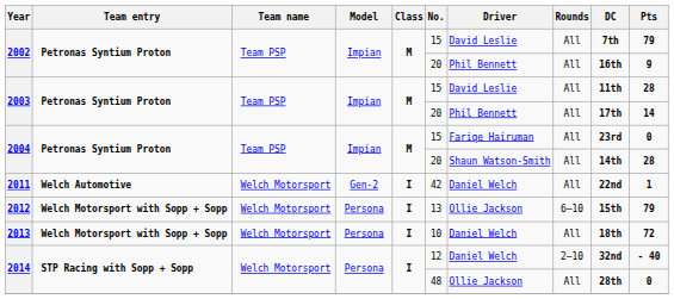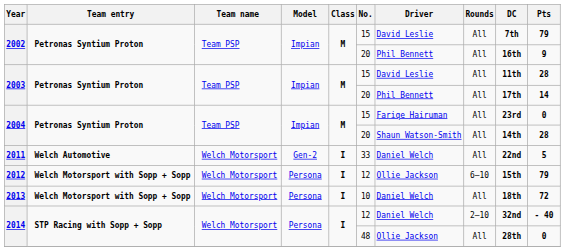 <table class="wikitable sortable" border="1" style="font-size: 85%; line-height: 23px">
 <tr>
 <th>Year</th>
 <th>Team entry</th>
 <th>Team name</th>
 <th>Model</th>
 <th class="unsortable">Class</th>
 <th class="unsortable">No.</th>
 <th class="unsortable">Driver</th>
 <th class="unsortable">Rounds</th>
 <th class="unsortable" style="width: 40px">DC</th>
 <th class="unsortable" style="width: 40px">Pts</th>
 </tr>
 <tr>
 <th rowspan=2><a href='#'>2002</a></th>
 <td rowspan=2 style="padding: 0px 5px 0px 10px"><strong>Petronas Syntium Proton</strong></td>
 <td rowspan=2 style="padding: 0px 5px 0px 10px"><a href='#'>Team PSP</a></td>
 <td rowspan=2 align="center" style="padding: 0px 10px"><a href='#'>Impian</a></td>
 <td rowspan=2 align="center"><strong><span>M</span></strong></td>
 <td align="center">15</td>
 <td> <a href='#'>David Leslie</a></td>
 <td align="center">All</td>
 <td align="center"><strong>7th</strong></td>
 <td align="center"><strong>79</strong></td>
 </tr>
 <tr>
 <td align="center">20</td>
 <td> <a href='#'>Phil Bennett</a></td>
 <td align="center">All</td>
 <td align="center"><strong>16th</strong></td>
 <td align="center"><strong>9</strong></td>
 </tr>
 <tr>
 <th rowspan=2><a href='#'>2003</a></th>
 <td rowspan=2 style="padding: 0px 5px 0px 10px"><strong>Petronas Syntium Proton</strong></td>
 <td rowspan=2 style="padding: 0px 5px 0px 10px"><a href='#'>Team PSP</a></td>
 <td rowspan=2 align="center" style="padding: 0px 10px"><a href='#'>Impian</a></td>
 <td rowspan=2 align="center"><strong><span>M</span></strong></td>
 <td align="center">15</td>
 <td> <a href='#'>David Leslie</a></td>
 <td align="center">All</td>
 <td align="center"><strong>11th</strong></td>
 <td align="center"><strong>28</strong></td>
 </tr>
 <tr>
 <td align="center">20</td>
 <td> <a href='#'>Phil Bennett</a></td>
 <td align="center">All</td>
 <td align="center"><strong>17th</strong></td>
 <td align="center"><strong>14</strong></td>
 </tr>
 <tr>
 <th rowspan=2><a href='#'>2004</a></th>
 <td rowspan=2 style="padding: 0px 5px 0px 10px"><strong>Petronas Syntium Proton</strong></td>
 <td rowspan=2 style="padding: 0px 5px 0px 10px"><a href='#'>Team PSP</a></td>
 <td rowspan=2 align="center" style="padding: 0px 10px"><a href='#'>Impian</a></td>
 <td rowspan=2 align="center"><strong><span>M</span></strong></td>
 <td align="center">15</td>
 <td> <a href='#'>Fariqe Hairuman</a></td>
 <td align="center">All</td>
 <td align="center"><strong>23rd</strong></td>
 <td align="center"><strong>0</strong></td>
 </tr>
 <tr>
 <td align="center">20</td>
 <td> <a href='#'>Shaun Watson-Smith</a></td>
 <td align="center">All</td>
 <td align="center"><strong>14th</strong></td>
 <td align="center"><strong>28</strong></td>
 </tr>
 <tr>
 <th><a href='#'>2011</a></th>
 <td style="padding: 0px 5px 0px 10px"><strong>Welch Automotive</strong></td>
 <td style="padding: 0px 5px 0px 10px"><a href='#'>Welch Motorsport</a></td>
 <td align="center" style="padding: 0px 10px"><a href='#'>Gen-2</a></td>
 <td align="center"><strong><span>I</span></strong></td>
-<td align="center">42</td>
+<td align="center">33</td>
 <td> <a href='#'>Daniel Welch</a></td>
 <td align="center">All</td>
 <td align="center"><strong>22nd</strong></td>
-<td align="center"><strong>1</strong></td>
+<td align="center"><strong>5</strong></td>
 </tr>
 <tr>
 <th><a href='#'>2012</a></th>
 <td style="padding: 0px 5px 0px 10px"><strong>Welch Motorsport with Sopp + Sopp</strong></td>
 <td style="padding: 0px 5px 0px 10px"><a href='#'>Welch Motorsport</a></td>
 <td align="center" style="padding: 0px 10px"><a href='#'>Persona</a></td>
 <td align="center"><strong><span>I</span></strong></td>
-<td align="center">13</td>
+<td align="center">12</td>
 <td> <a href='#'>Ollie Jackson</a></td>
 <td align="center">6–10</td>
 <td align="center"><strong>15th</strong></td>
 <td align="center"><strong>79</strong></td>
 </tr>
 <tr>
 <th><a href='#'>2013</a></th>
 <td style="padding: 0px 5px 0px 10px"><strong>Welch Motorsport with Sopp + Sopp</strong></td>
 <td style="padding: 0px 5px 0px 10px"><a href='#'>Welch Motorsport</a></td>
 <td align="center" style="padding: 0px 10px"><a href='#'>Persona</a></td>
 <td align="center"><strong><span>I</span></strong></td>
 <td align="center">10</td>
 <td> <a href='#'>Daniel Welch</a></td>
 <td align="center">All</td>
 <td align="center"><strong>18th</strong></td>
 <td align="center"><strong>72</strong></td>
 </tr>
 <tr>
 <th rowspan=2><a href='#'>2014</a></th>
 <td rowspan=2 style="padding: 0px 5px 0px 10px"><strong>STP Racing with Sopp + Sopp</strong></td>
 <td rowspan=2 style="padding: 0px 5px 0px 10px"><a href='#'>Welch Motorsport</a></td>
 <td rowspan=2 align="center" style="padding: 0px 10px"><a href='#'>Persona</a></td>
 <td rowspan=2 align="center"><strong><span>I</span></strong></td>
 <td align="center">12</td>
 <td> <a href='#'>Daniel Welch</a></td>
 <td align="center">2–10</td>
 <td align="center"><strong>32nd</strong></td>
 <td align="center"><strong>- 40</strong></td>
 </tr>
 <tr>
 <td align="center">48</td>
 <td> <a href='#'>Ollie Jackson</a></td>
 <td align="center">All</td>
 <td align="center"><strong>28th</strong></td>
 <td align="center"><strong>0</strong></td>
 </tr>
 <tr>
 </tr>
 </table>
